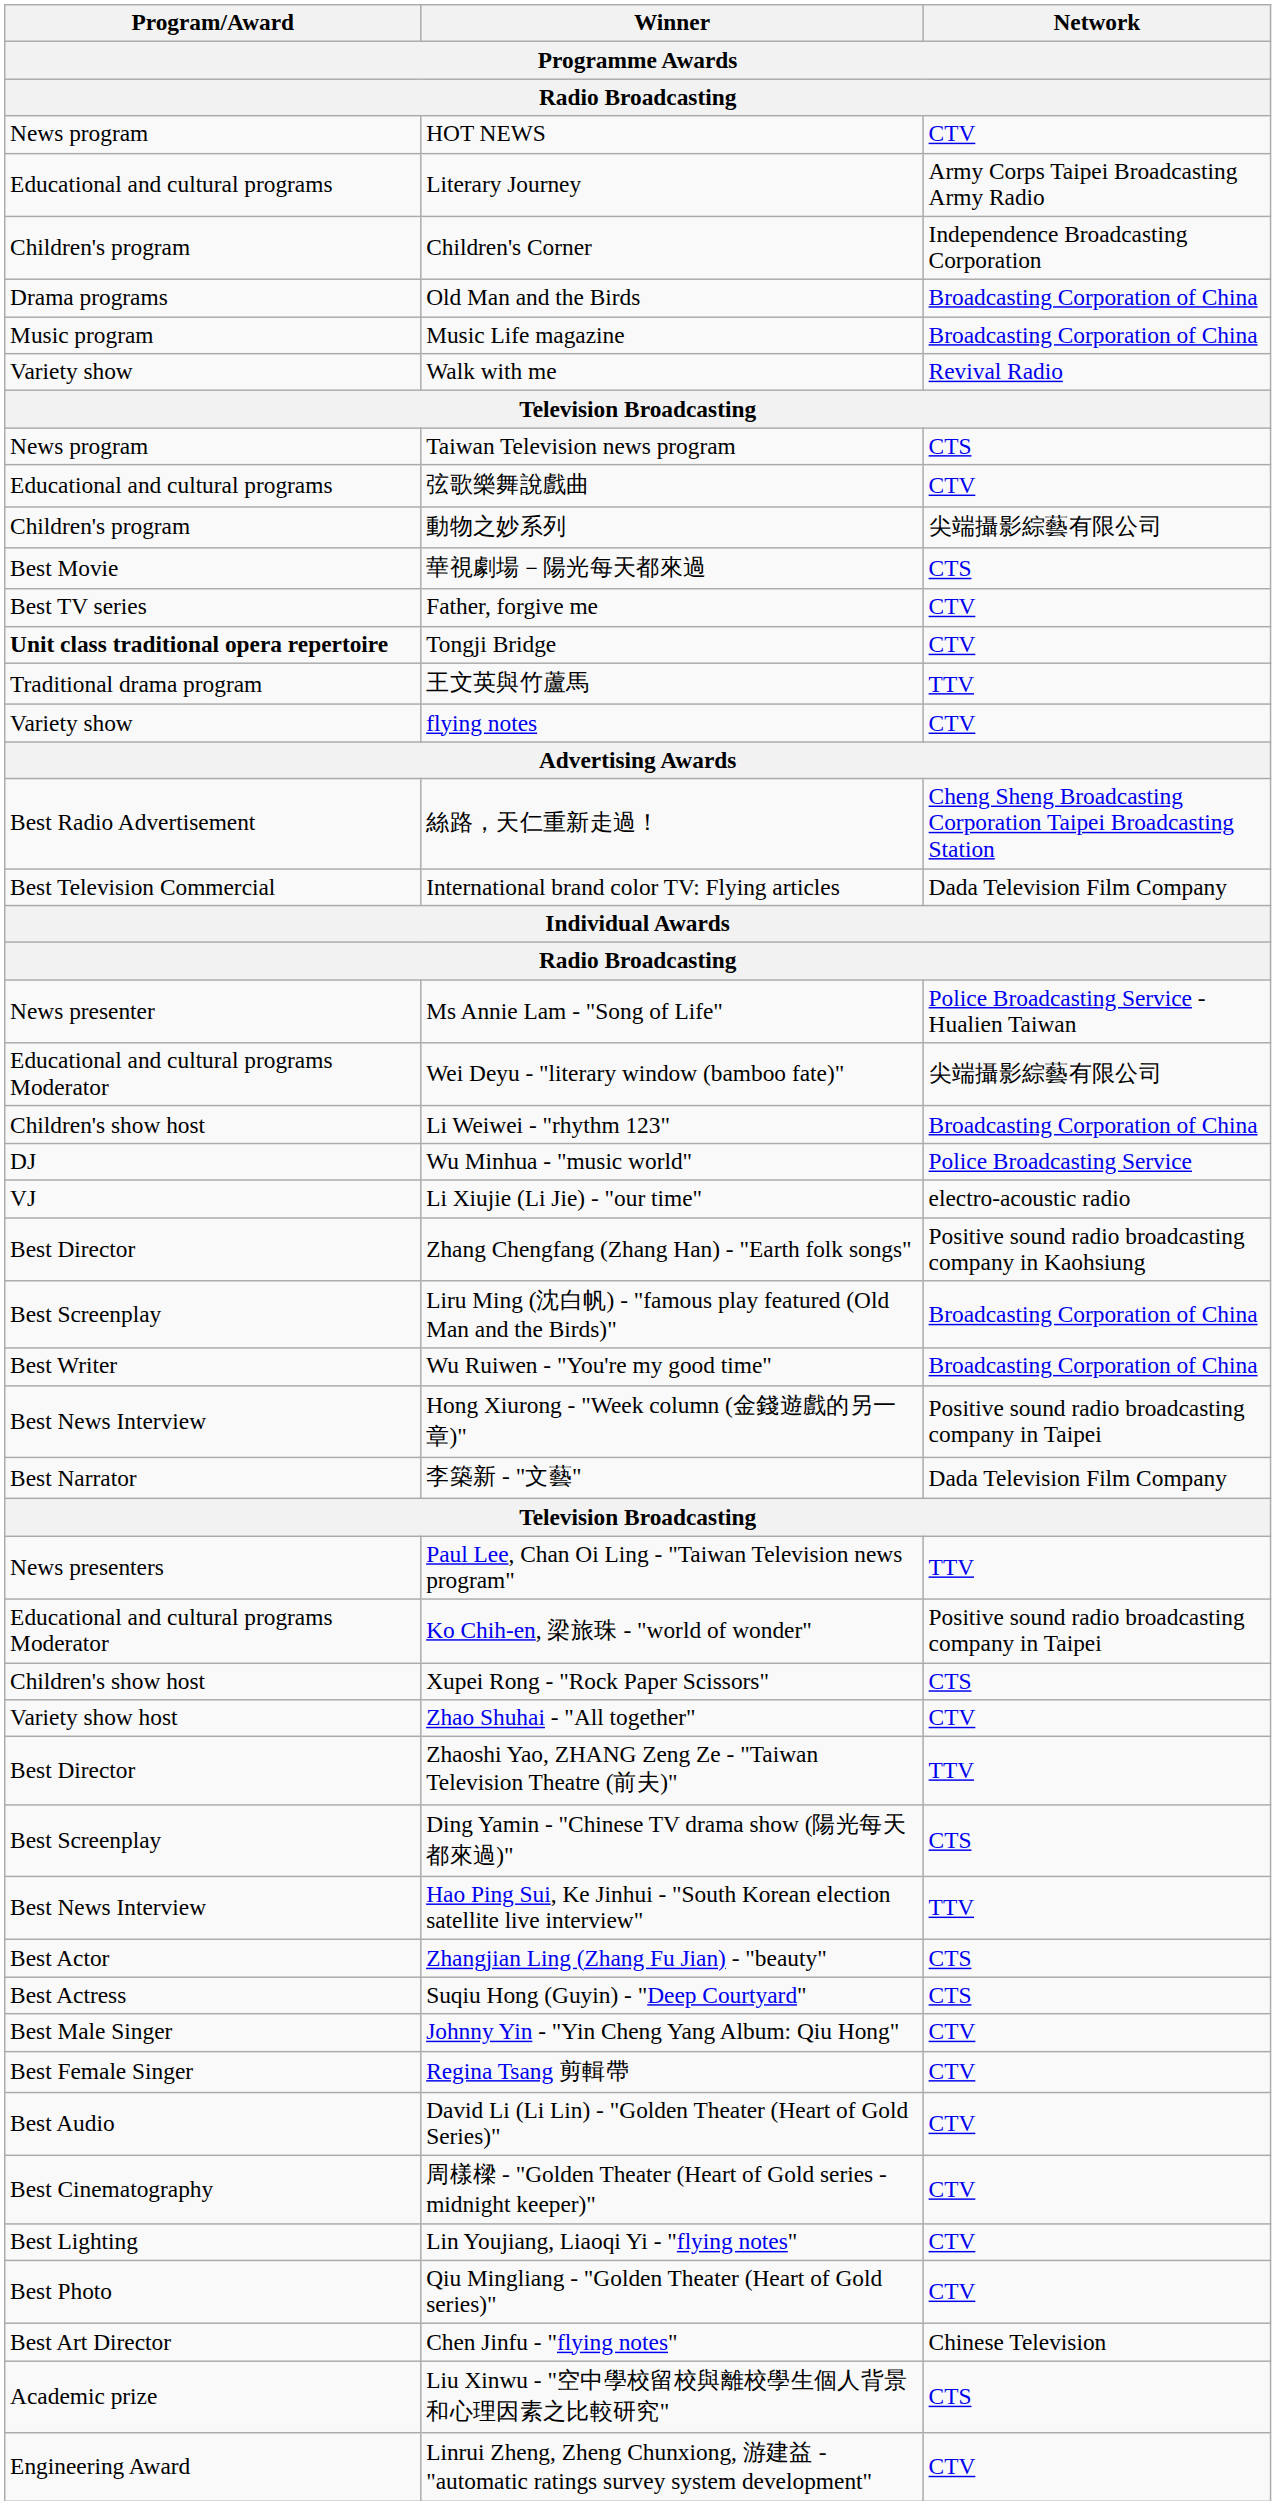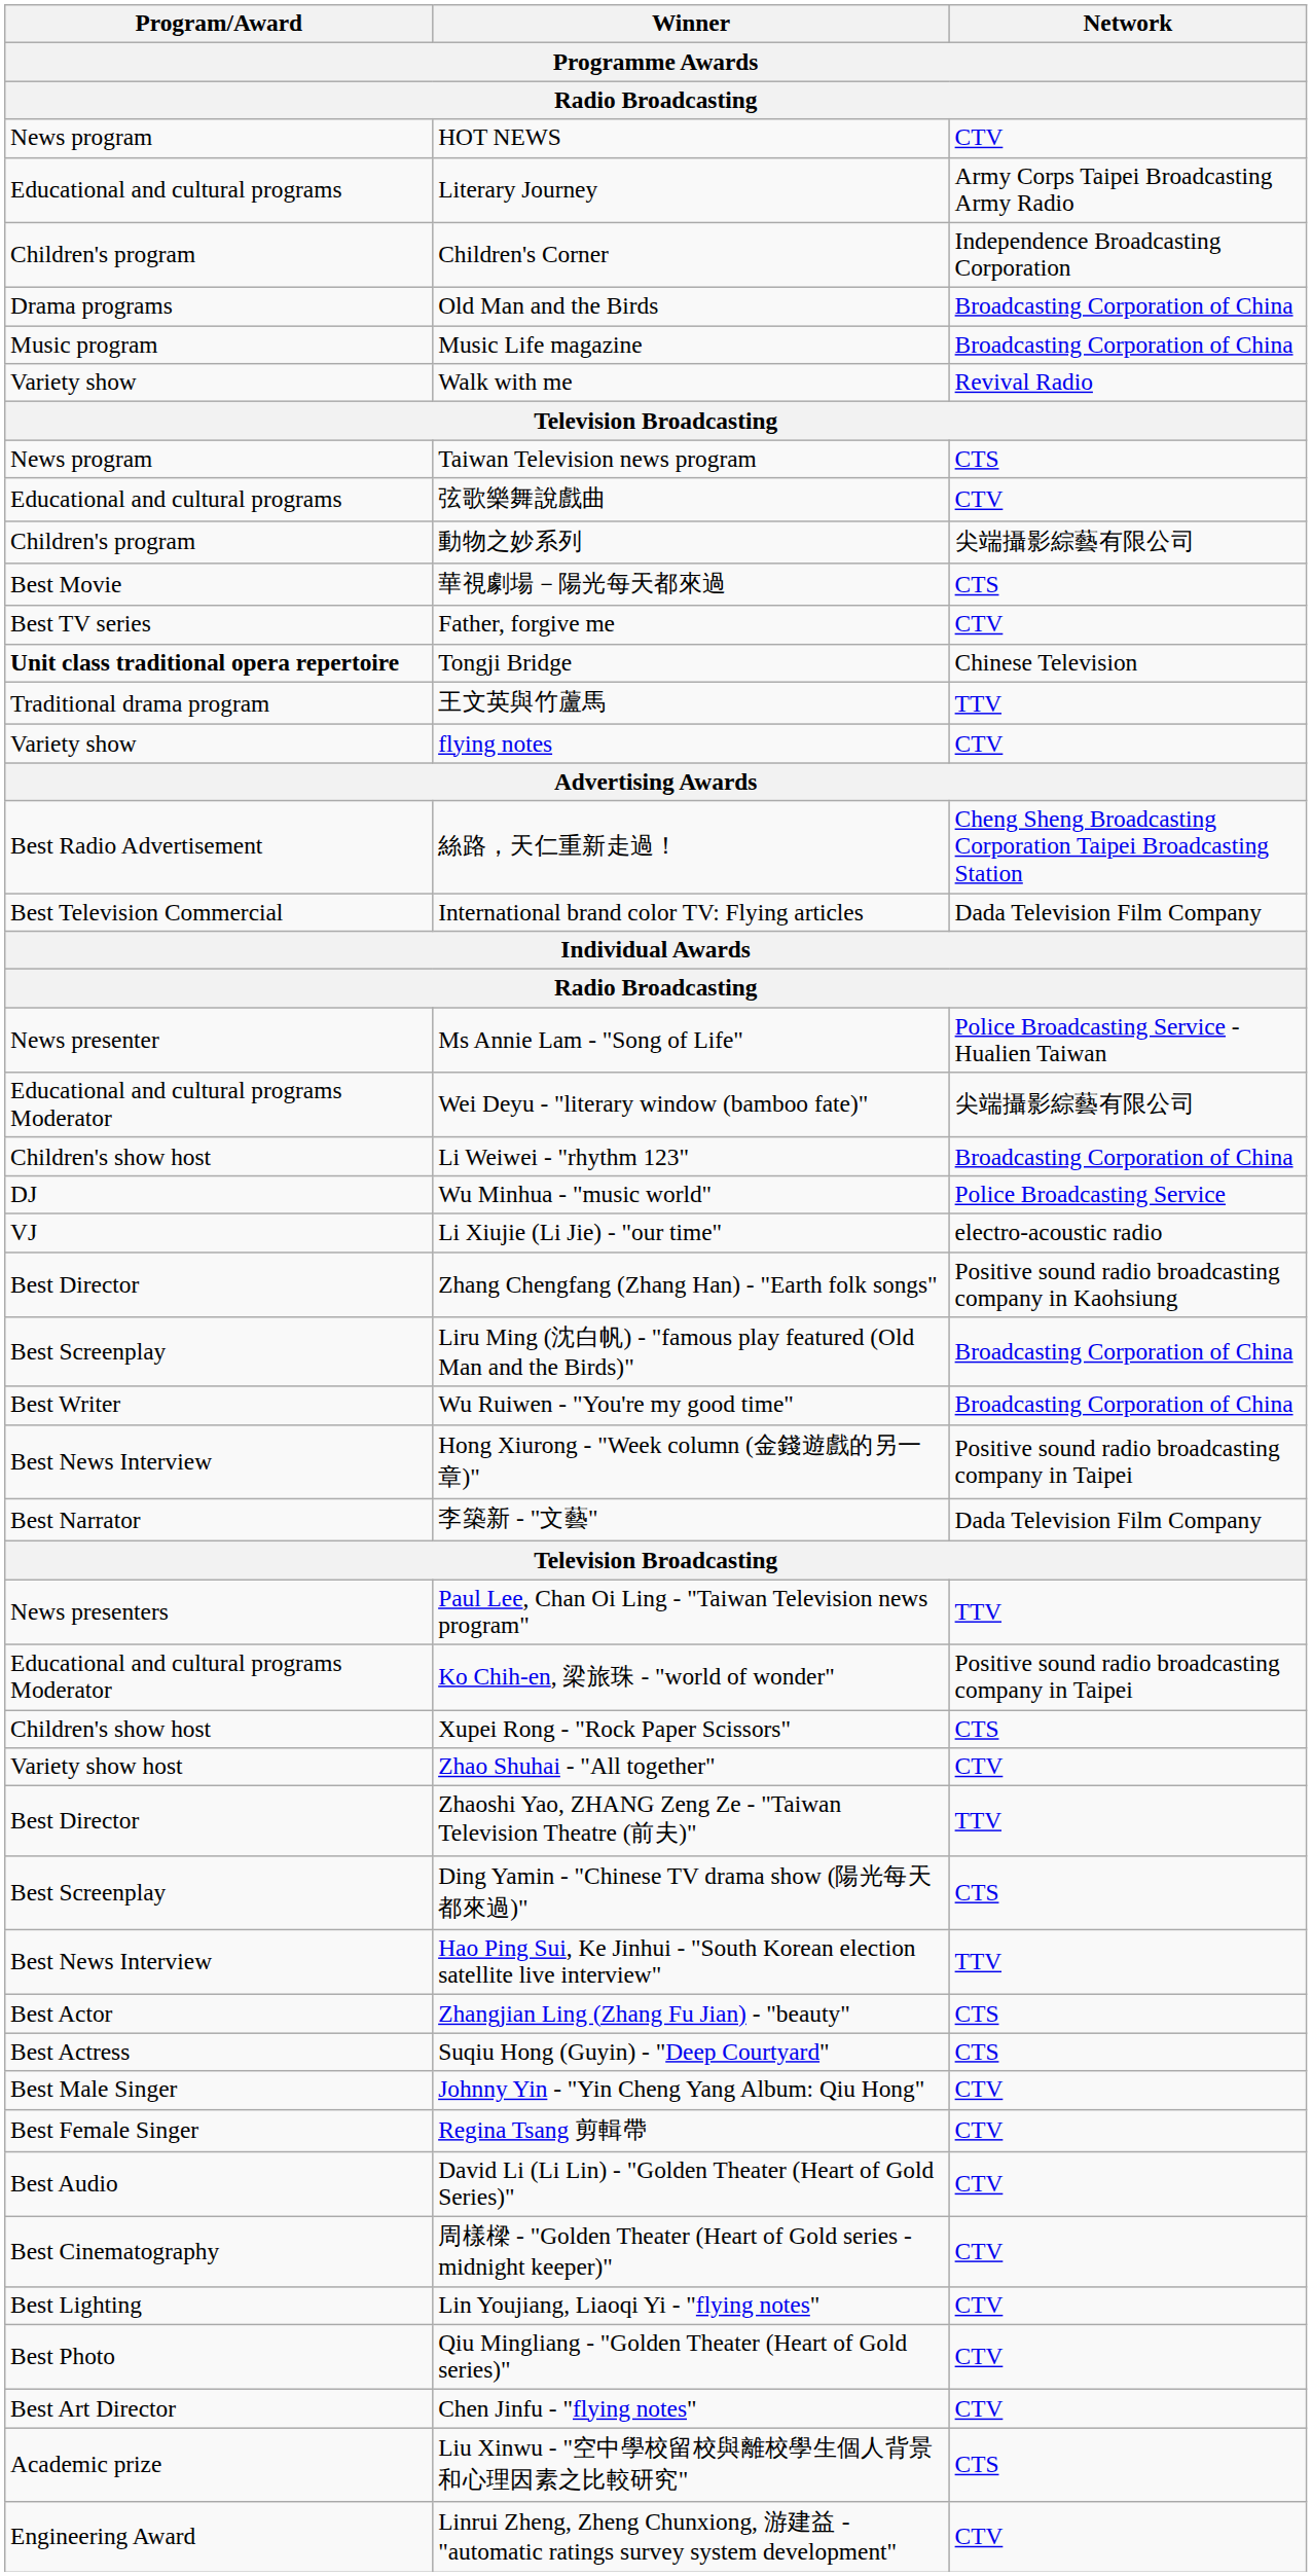 <table class="wikitable">
 <tr>
 <th style="width:240pt;">Program/Award</th>
 <th style="width:300pt;">Winner</th>
 <th style="width:200pt;">Network</th>
 </tr>
 <tr>
 <th colspan=3 style="text-align:center" style="background:#99CCFF;">Programme Awards</th>
 </tr>
 <tr>
 <th colspan=3 style="text-align:center" style="background:LightSteelBlue;">Radio Broadcasting</th>
 </tr>
 <tr>
 <td>News program</td>
 <td>HOT NEWS</td>
 <td><a href='#'>CTV</a></td>
 </tr>
 <tr>
 <td>Educational and cultural programs</td>
 <td>Literary Journey</td>
 <td>Army Corps Taipei Broadcasting Army Radio</td>
 </tr>
 <tr>
 <td>Children's program</td>
 <td>Children's Corner</td>
 <td>Independence Broadcasting Corporation</td>
 </tr>
 <tr>
 <td>Drama programs</td>
 <td>Old Man and the Birds</td>
 <td><a href='#'>Broadcasting Corporation of China</a></td>
 </tr>
 <tr>
 <td>Music program</td>
 <td>Music Life magazine</td>
 <td><a href='#'>Broadcasting Corporation of China</a></td>
 </tr>
 <tr>
 <td>Variety show</td>
 <td>Walk with me</td>
 <td><a href='#'>Revival Radio</a></td>
 </tr>
 <tr>
 <th colspan=3 style="text-align:center" style="background:LightSteelBlue;">Television Broadcasting</th>
 </tr>
 <tr>
 <td>News program</td>
 <td>Taiwan Television news program</td>
 <td><a href='#'>CTS</a></td>
 </tr>
 <tr>
 <td>Educational and cultural programs</td>
 <td>弦歌樂舞說戲曲</td>
 <td><a href='#'>CTV</a></td>
 </tr>
 <tr>
 <td>Children's program</td>
 <td>動物之妙系列</td>
 <td>尖端攝影綜藝有限公司</td>
 </tr>
 <tr>
 <td>Best Movie</td>
 <td>華視劇場－陽光每天都來過</td>
 <td><a href='#'>CTS</a></td>
 </tr>
 <tr>
 <td>Best TV series</td>
 <td>Father, forgive me</td>
 <td><a href='#'>CTV</a></td>
 </tr>
 <tr>
 <td><strong>Unit class traditional opera repertoire</strong></td>
 <td>Tongji Bridge</td>
-<td><a href='#'>CTV</a></td>
+<td>Chinese Television</td>
 </tr>
 <tr>
 <td>Traditional drama program</td>
 <td>王文英與竹蘆馬</td>
 <td><a href='#'>TTV</a></td>
 </tr>
 <tr>
 <td>Variety show</td>
 <td><a href='#'>flying notes</a></td>
 <td><a href='#'>CTV</a></td>
 </tr>
 <tr>
 <th colspan=3 style="text-align:center" style="background:#99CCFF;">Advertising Awards</th>
 </tr>
 <tr>
 <td>Best Radio Advertisement</td>
 <td>絲路，天仁重新走過！</td>
 <td><a href='#'>Cheng Sheng Broadcasting Corporation Taipei Broadcasting Station</a></td>
 </tr>
 <tr>
 <td>Best Television Commercial</td>
 <td>International brand color TV: Flying articles</td>
 <td>Dada Television Film Company</td>
 </tr>
 <tr>
 <th colspan=3 style="text-align:center" style="background:#99CCFF;">Individual Awards</th>
 </tr>
 <tr>
 <th colspan=3 style="text-align:center" style="background:LightSteelBlue;">Radio Broadcasting</th>
 </tr>
 <tr>
 <td>News presenter</td>
 <td>Ms Annie Lam - "Song of Life"</td>
 <td><a href='#'>Police Broadcasting Service</a> - Hualien Taiwan</td>
 </tr>
 <tr>
 <td>Educational and cultural programs Moderator</td>
 <td>Wei Deyu - "literary window (bamboo fate)"</td>
 <td>尖端攝影綜藝有限公司</td>
 </tr>
 <tr>
 <td>Children's show host</td>
 <td>Li Weiwei - "rhythm 123"</td>
 <td><a href='#'>Broadcasting Corporation of China</a></td>
 </tr>
 <tr>
 <td>DJ</td>
 <td>Wu Minhua - "music world"</td>
 <td><a href='#'>Police Broadcasting Service</a></td>
 </tr>
 <tr>
 <td>VJ</td>
 <td>Li Xiujie (Li Jie) - "our time"</td>
 <td>electro-acoustic radio</td>
 </tr>
 <tr>
 <td>Best Director</td>
 <td>Zhang Chengfang (Zhang Han) - "Earth folk songs"</td>
 <td>Positive sound radio broadcasting company in Kaohsiung</td>
 </tr>
 <tr>
 <td>Best Screenplay</td>
 <td>Liru Ming (沈白帆) - "famous play featured (Old Man and the Birds)"</td>
 <td><a href='#'>Broadcasting Corporation of China</a></td>
 </tr>
 <tr>
 <td>Best Writer</td>
 <td>Wu Ruiwen - "You're my good time"</td>
 <td><a href='#'>Broadcasting Corporation of China</a></td>
 </tr>
 <tr>
 <td>Best News Interview</td>
 <td>Hong Xiurong - "Week column (金錢遊戲的另一章)"</td>
 <td>Positive sound radio broadcasting company in Taipei</td>
 </tr>
 <tr>
 <td>Best Narrator</td>
 <td>李築新 - "文藝"</td>
 <td>Dada Television Film Company</td>
 </tr>
 <tr>
 <th colspan=3 style="text-align:center" style="background:LightSteelBlue;">Television Broadcasting</th>
 </tr>
 <tr>
 <td>News presenters</td>
 <td><a href='#'>Paul Lee</a>, Chan Oi Ling - "Taiwan Television news program"</td>
 <td><a href='#'>TTV</a></td>
 </tr>
 <tr>
 <td>Educational and cultural programs Moderator</td>
 <td><a href='#'>Ko Chih-en</a>, 梁旅珠 - "world of wonder"</td>
 <td>Positive sound radio broadcasting company in Taipei</td>
 </tr>
 <tr>
 <td>Children's show host</td>
 <td>Xupei Rong - "Rock Paper Scissors"</td>
 <td><a href='#'>CTS</a></td>
 </tr>
 <tr>
 <td>Variety show host</td>
 <td><a href='#'>Zhao Shuhai</a> - "All together"</td>
 <td><a href='#'>CTV</a></td>
 </tr>
 <tr>
 <td>Best Director</td>
 <td>Zhaoshi Yao, ZHANG Zeng Ze - "Taiwan Television Theatre (前夫)"</td>
 <td><a href='#'>TTV</a></td>
 </tr>
 <tr>
 <td>Best Screenplay</td>
 <td>Ding Yamin - "Chinese TV drama show (陽光每天都來過)"</td>
 <td><a href='#'>CTS</a></td>
 </tr>
 <tr>
 <td>Best News Interview</td>
 <td><a href='#'>Hao Ping Sui</a>, Ke Jinhui - "South Korean election satellite live interview"</td>
 <td><a href='#'>TTV</a></td>
 </tr>
 <tr>
 <td>Best Actor</td>
 <td><a href='#'>Zhangjian Ling (Zhang Fu Jian)</a> - "beauty"</td>
 <td><a href='#'>CTS</a></td>
 </tr>
 <tr>
 <td>Best Actress</td>
 <td>Suqiu Hong (Guyin) - "<a href='#'>Deep Courtyard</a>"</td>
 <td><a href='#'>CTS</a></td>
 </tr>
 <tr>
 <td>Best Male Singer</td>
 <td><a href='#'>Johnny Yin</a> - "Yin Cheng Yang Album: Qiu Hong"</td>
 <td><a href='#'>CTV</a></td>
 </tr>
 <tr>
 <td>Best Female Singer</td>
 <td><a href='#'>Regina Tsang</a> 剪輯帶</td>
 <td><a href='#'>CTV</a></td>
 </tr>
 <tr>
 <td>Best Audio</td>
 <td>David Li (Li Lin) - "Golden Theater (Heart of Gold Series)"</td>
 <td><a href='#'>CTV</a></td>
 </tr>
 <tr>
 <td>Best Cinematography</td>
 <td>周樣樑 - "Golden Theater (Heart of Gold series - midnight keeper)"</td>
 <td><a href='#'>CTV</a></td>
 </tr>
 <tr>
 <td>Best Lighting</td>
 <td>Lin Youjiang, Liaoqi Yi - "<a href='#'>flying notes</a>"</td>
 <td><a href='#'>CTV</a></td>
 </tr>
 <tr>
 <td>Best Photo</td>
 <td>Qiu Mingliang - "Golden Theater (Heart of Gold series)"</td>
 <td><a href='#'>CTV</a></td>
 </tr>
 <tr>
 <td>Best Art Director</td>
 <td>Chen Jinfu - "<a href='#'>flying notes</a>"</td>
-<td>Chinese Television</td>
+<td><a href='#'>CTV</a></td>
 </tr>
 <tr>
 <td>Academic prize</td>
 <td>Liu Xinwu - "空中學校留校與離校學生個人背景和心理因素之比較研究"</td>
 <td><a href='#'>CTS</a></td>
 </tr>
 <tr>
 <td>Engineering Award</td>
 <td>Linrui Zheng, Zheng Chunxiong, 游建益 - "automatic ratings survey system development"</td>
 <td><a href='#'>CTV</a></td>
 </tr>
 </table>
